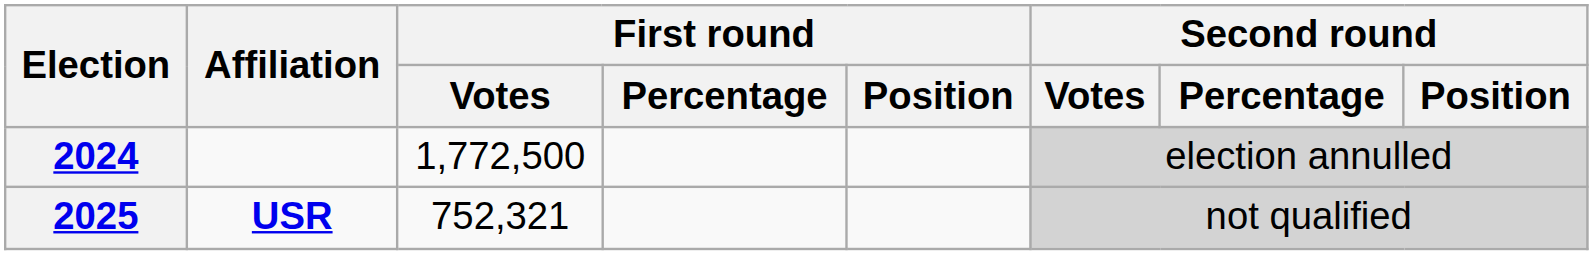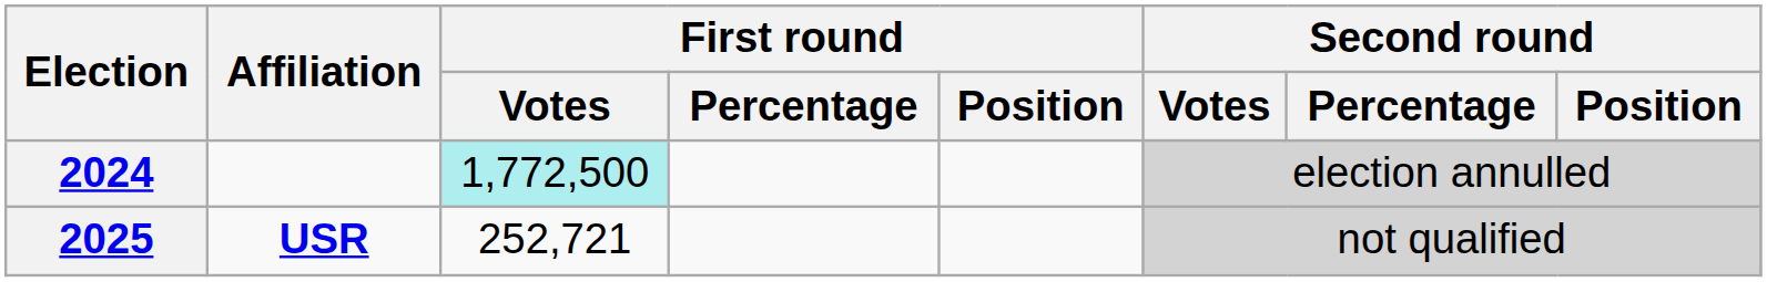 <table class=wikitable width=75%>
 <tr>
 <th rowspan=2>Election</th>
 <th rowspan=2>Affiliation</th>
 <th colspan=3>First round</th>
 <th colspan=3>Second round</th>
 </tr>
 <tr>
 <th>Votes</th>
 <th>Percentage</th>
 <th>Position</th>
 <th>Votes</th>
 <th>Percentage</th>
 <th>Position</th>
 </tr>
 <tr align=center>
 <th><a href='#'>2024</a></th>
 <td></td>
-<td>1,772,500</td>
+<td style="background: paleturquoise;">1,772,500</td>
 <td></td>
 <td></td>
 <td bgcolor=lightgrey colspan=3>election annulled</td>
 </tr>
 <tr align=center>
 <th><a href='#'>2025</a></th>
 <td><strong><a href='#'>USR</a></strong></td>
-<td>752,321</td>
+<td>252,721</td>
 <td></td>
 <td></td>
 <td colspan="3" bgcolor="lightgrey">not qualified</td>
 </tr>
 </table>
